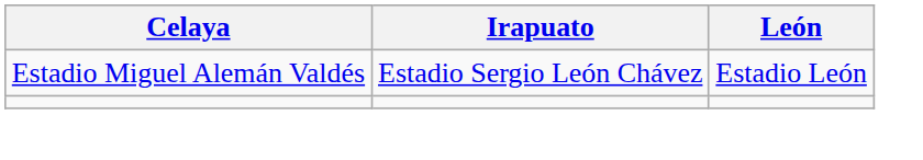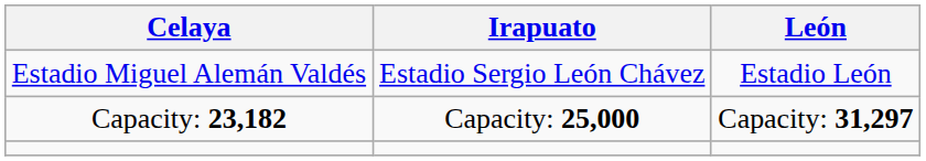 <table class="wikitable" style="text-align:center">
 <tr>
 <th><a href='#'>Celaya</a></th>
 <th><a href='#'>Irapuato</a></th>
 <th><a href='#'>León</a></th>
 </tr>
 <tr>
 <td><a href='#'>Estadio Miguel Alemán Valdés</a></td>
 <td><a href='#'>Estadio Sergio León Chávez</a></td>
 <td><a href='#'>Estadio León</a></td>
 </tr>
 <tr>
+<td>Capacity: <strong>23,182</strong></td>
+<td>Capacity: <strong>25,000</strong></td>
+<td>Capacity: <strong>31,297</strong></td>
+</tr>
+<tr>
 <td></td>
 <td></td>
 <td></td>
 </tr>
 </table>
